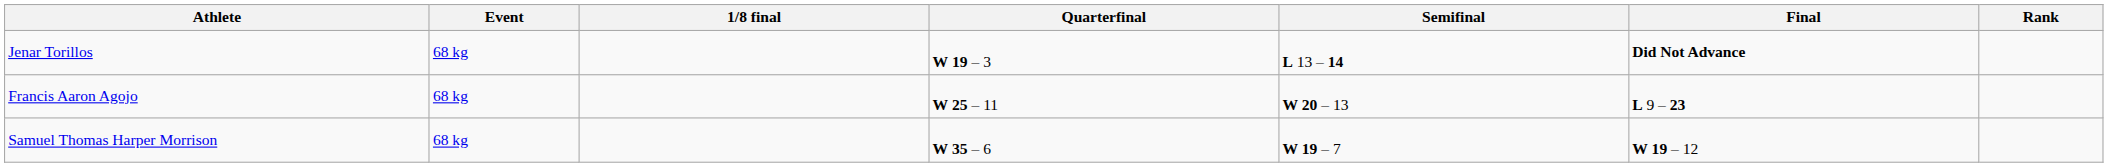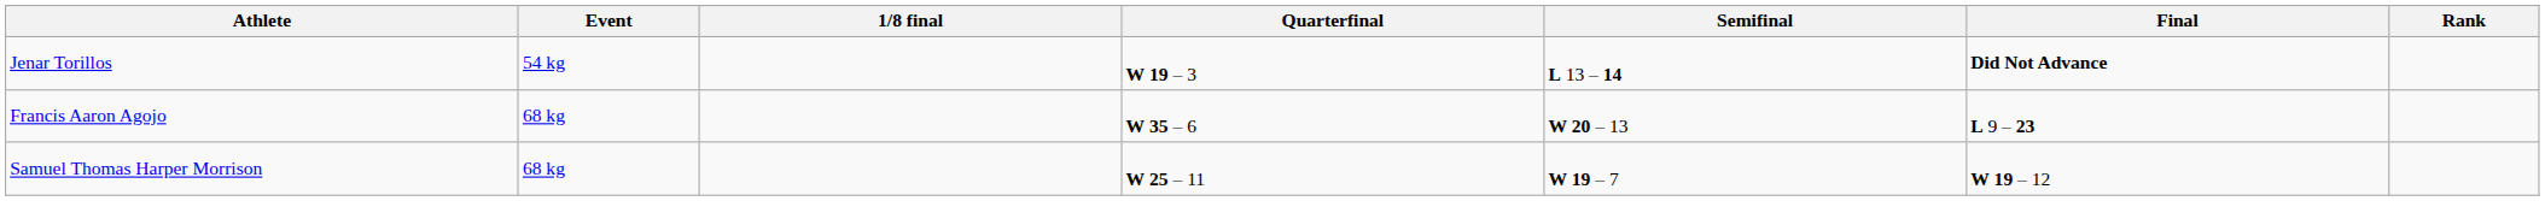 <table class="wikitable" width="98%" style="text-align:left; font-size:90%">
 <tr>
 <th width="17%">Athlete</th>
 <th width="6%">Event</th>
 <th width="14%">1/8 final</th>
 <th width="14%">Quarterfinal</th>
 <th width="14%">Semifinal</th>
 <th width="14%">Final</th>
 <th width="5%">Rank</th>
 </tr>
 <tr>
 <td><a href='#'>Jenar Torillos</a></td>
-<td><a href='#'>68 kg</a></td>
+<td><a href='#'>54 kg</a></td>
 <td></td>
 <td> <br> <strong>W</strong> <strong>19</strong> – 3</td>
 <td> <br> <strong>L</strong> 13 – <strong>14</strong></td>
 <td><strong>Did Not Advance</strong></td>
 <td></td>
 </tr>
 <tr>
 <td><a href='#'>Francis Aaron Agojo</a></td>
 <td><a href='#'>68 kg</a></td>
 <td></td>
-<td> <br> <strong>W</strong> <strong>25</strong> – 11</td>
+<td> <br> <strong>W</strong> <strong>35</strong> – 6</td>
 <td> <br> <strong>W</strong> <strong>20</strong> – 13</td>
 <td> <br> <strong>L</strong> 9 – <strong>23</strong></td>
 <td></td>
 </tr>
 <tr>
 <td><a href='#'>Samuel Thomas Harper Morrison</a></td>
 <td><a href='#'>68 kg</a></td>
 <td></td>
-<td> <br> <strong>W</strong> <strong>35</strong> – 6</td>
+<td> <br> <strong>W</strong> <strong>25</strong> – 11</td>
 <td> <br> <strong>W</strong> <strong>19</strong> – 7</td>
 <td> <br> <strong>W</strong> <strong>19</strong> – 12</td>
 <td></td>
 </tr>
 </table>
